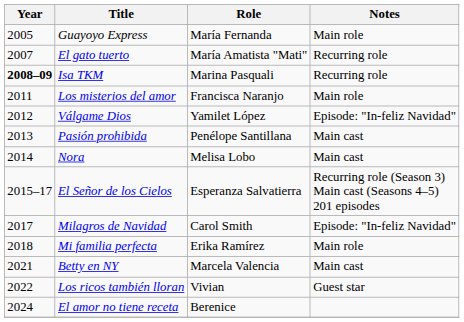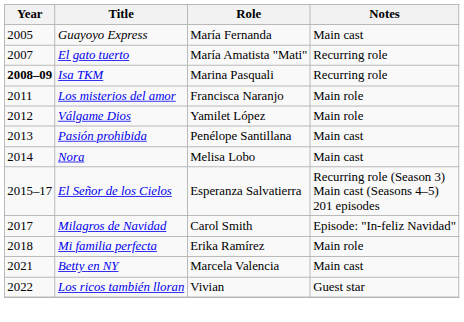 <table class="wikitable sortable">
 <tr>
 <th>Year</th>
 <th>Title</th>
 <th>Role</th>
 <th>Notes</th>
 </tr>
 <tr>
 <td>2005</td>
 <td><em>Guayoyo Express</em></td>
 <td>María Fernanda</td>
-<td>Main role</td>
+<td>Main cast</td>
 </tr>
 <tr>
 <td>2007</td>
 <td><em><a href='#'>El gato tuerto</a></em></td>
 <td>María Amatista "Mati"</td>
 <td>Recurring role</td>
 </tr>
 <tr>
 <td><strong>2008–09</strong></td>
 <td><em><a href='#'>Isa TKM</a></em></td>
 <td>Marina Pasquali</td>
 <td>Recurring role</td>
 </tr>
 <tr>
 <td>2011</td>
 <td><em><a href='#'>Los misterios del amor</a></em></td>
 <td>Francisca Naranjo</td>
 <td>Main role</td>
 </tr>
 <tr>
 <td>2012</td>
 <td><em><a href='#'>Válgame Dios</a></em></td>
 <td>Yamilet López</td>
-<td>Episode: "In-feliz Navidad"</td>
+<td>Main role</td>
 </tr>
 <tr>
 <td>2013</td>
 <td><em><a href='#'>Pasión prohibida</a></em></td>
 <td>Penélope Santillana</td>
 <td>Main cast</td>
 </tr>
 <tr>
 <td>2014</td>
 <td><em><a href='#'>Nora</a></em></td>
 <td>Melisa Lobo</td>
 <td>Main cast</td>
 </tr>
 <tr>
 <td>2015–17</td>
 <td><em><a href='#'>El Señor de los Cielos</a></em></td>
 <td>Esperanza Salvatierra</td>
 <td>Recurring role (Season 3)<br>Main cast (Seasons 4–5)<br>201 episodes</td>
 </tr>
 <tr>
 <td>2017</td>
 <td><em><a href='#'>Milagros de Navidad</a></em></td>
 <td>Carol Smith</td>
 <td>Episode: "In-feliz Navidad"</td>
 </tr>
 <tr>
 <td>2018</td>
 <td><em><a href='#'>Mi familia perfecta</a></em></td>
 <td>Erika Ramírez</td>
 <td>Main role</td>
 </tr>
 <tr>
 <td>2021</td>
 <td><em><a href='#'>Betty en NY</a></em></td>
 <td>Marcela Valencia</td>
 <td>Main cast</td>
 </tr>
 <tr>
 <td>2022</td>
 <td><em><a href='#'>Los ricos también lloran</a></em></td>
 <td>Vivian</td>
 <td>Guest star</td>
 </tr>
 <tr>
-<td>2024</td>
-<td><em><a href='#'>El amor no tiene receta</a></em></td>
-<td>Berenice</td>
-<td></td>
-</tr>
-<tr>
 </tr>
 </table>
